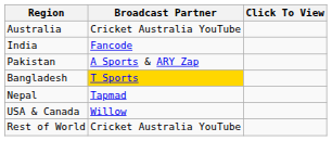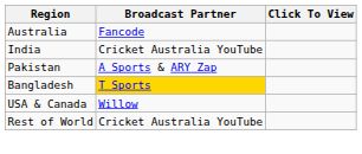 <table class="wikitable hover-highlight">
 <tr>
 <th scope=col>Region</th>
 <th scope=col>Broadcast Partner</th>
 <th scope=col>Click To View</th>
 </tr>
 <tr>
 <td>Australia</td>
-<td>Cricket Australia YouTube</td>
+<td><a href='#'>Fancode</a></td>
 <td></td>
 </tr>
 <tr>
 <td>India</td>
-<td><a href='#'>Fancode</a></td>
+<td>Cricket Australia YouTube</td>
 <td></td>
 </tr>
 <tr>
 <td>Pakistan</td>
 <td><a href='#'>A Sports</a> & <a href='#'>ARY Zap</a></td>
 <td></td>
 </tr>
 <tr>
 <td>Bangladesh</td>
 <td style="background: gold;"><a href='#'>T Sports</a></td>
 <td></td>
 </tr>
 <tr>
-<td>Nepal</td>
-<td><a href='#'>Tapmad</a></td>
-<td></td>
-</tr>
-<tr>
 <td>USA & Canada</td>
 <td><a href='#'>Willow</a></td>
 <td></td>
 </tr>
 <tr>
 <td>Rest of World</td>
 <td>Cricket Australia YouTube</td>
 <td></td>
 </tr>
 </table>
